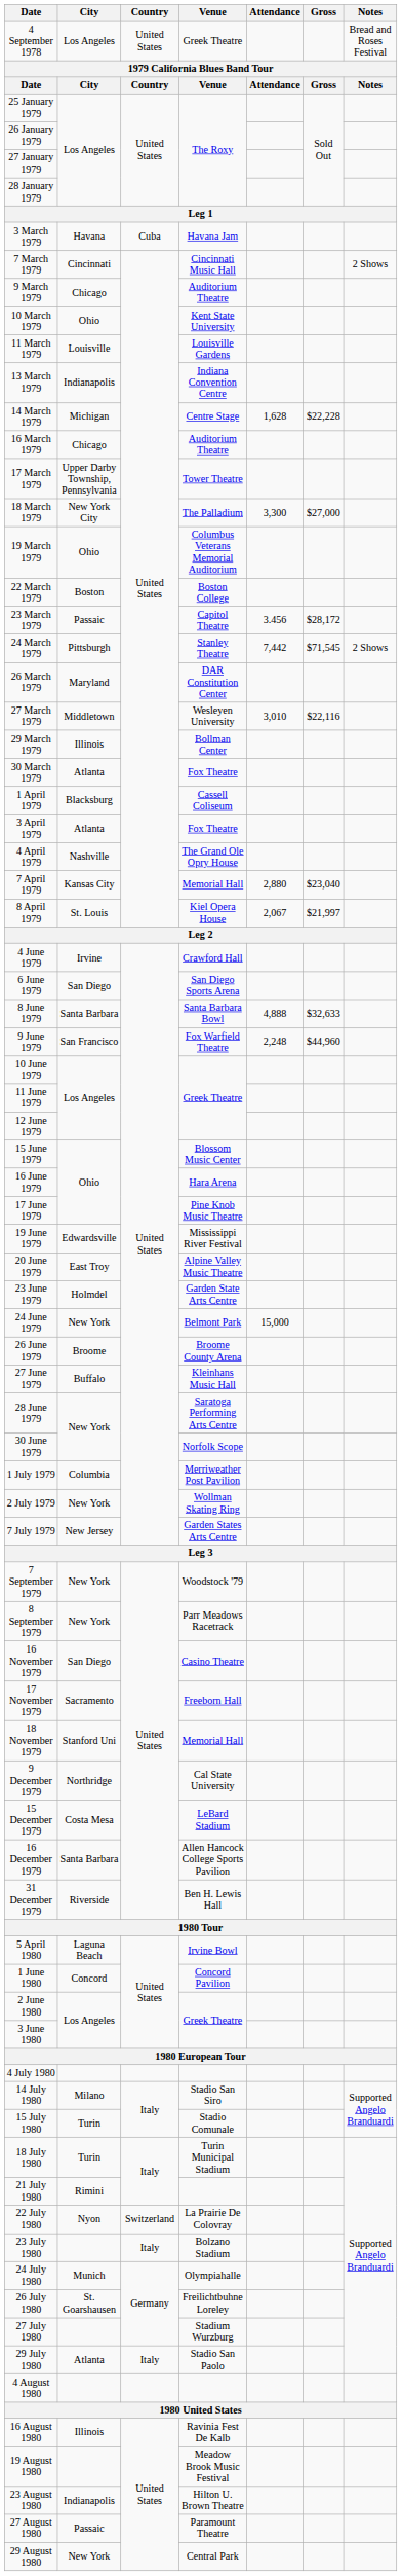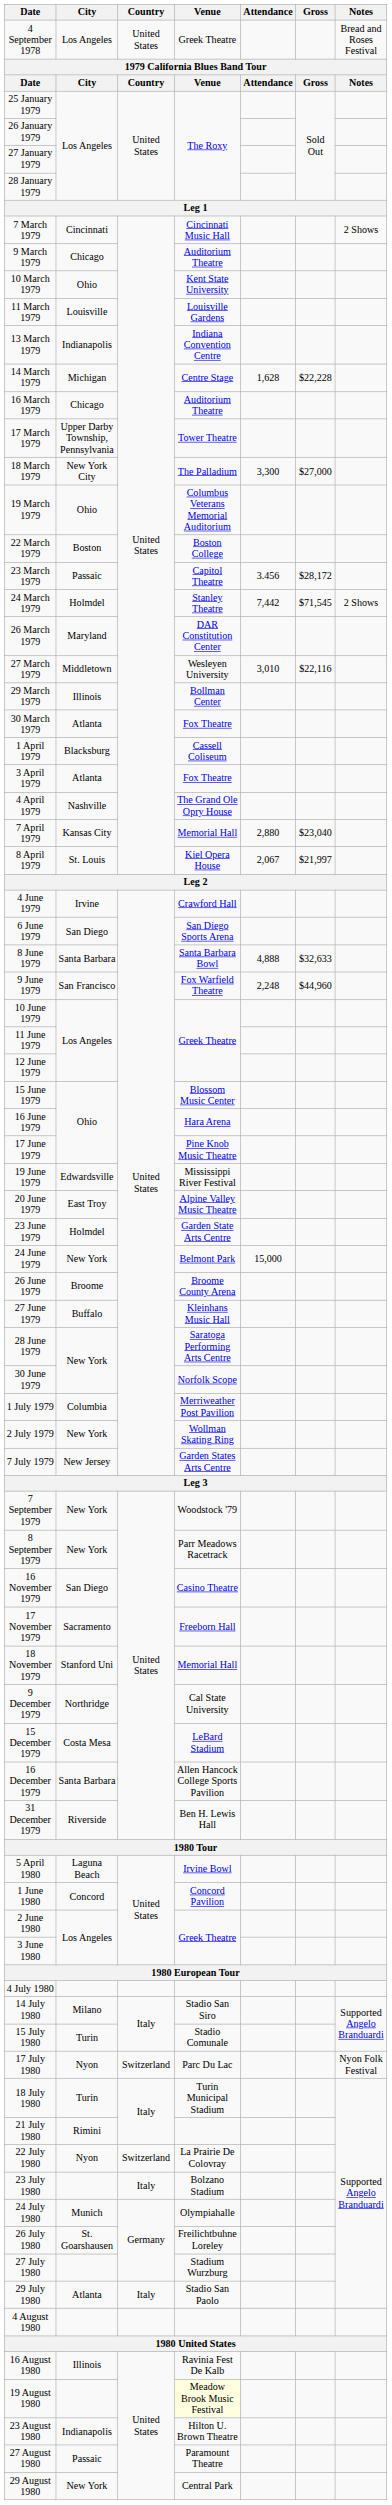 <table class="wikitable" style="text-align:center;">
 <tr>
 <th width="150">Date</th>
 <th width="150">City</th>
 <th width="150">Country</th>
 <th width="150">Venue</th>
 <th width="100">Attendance</th>
 <th width="100">Gross</th>
 <th width="100">Notes</th>
 </tr>
 <tr>
 <td>4 September 1978</td>
 <td>Los Angeles</td>
 <td>United States</td>
 <td>Greek Theatre</td>
 <td></td>
 <td></td>
 <td>Bread and Roses Festival</td>
 </tr>
 <tr>
 <th colspan="7">1979 California Blues Band Tour</th>
 </tr>
 <tr>
 <th>Date</th>
 <th>City</th>
 <th>Country</th>
 <th>Venue</th>
 <th>Attendance</th>
 <th>Gross</th>
 <th>Notes</th>
 </tr>
 <tr>
 <td>25 January 1979</td>
 <td rowspan="4">Los Angeles</td>
 <td rowspan="4">United States</td>
 <td rowspan="4"><a href='#'>The Roxy</a></td>
 <td></td>
 <td rowspan="4">Sold Out</td>
 <td></td>
 </tr>
 <tr>
 <td>26 January 1979</td>
 <td></td>
 <td></td>
 </tr>
 <tr>
 <td>27 January 1979</td>
 <td></td>
 <td></td>
 </tr>
 <tr>
 <td>28 January 1979</td>
 <td></td>
 <td></td>
 </tr>
 <tr>
 <th colspan="7">Leg 1</th>
-</tr>
-<tr>
-<td>3 March 1979</td>
-<td>Havana</td>
-<td>Cuba</td>
-<td><a href='#'>Havana Jam</a></td>
-<td></td>
-<td></td>
-<td></td>
 </tr>
 <tr>
 <td>7 March 1979</td>
 <td>Cincinnati</td>
 <td rowspan="22">United States</td>
 <td><a href='#'>Cincinnati Music Hall</a></td>
 <td></td>
 <td></td>
 <td>2 Shows</td>
 </tr>
 <tr>
 <td>9 March 1979</td>
 <td>Chicago</td>
 <td><a href='#'>Auditorium Theatre</a></td>
 <td></td>
 <td></td>
 <td></td>
 </tr>
 <tr>
 <td>10 March 1979</td>
 <td>Ohio</td>
 <td><a href='#'>Kent State University</a></td>
 <td></td>
 <td></td>
 <td></td>
 </tr>
 <tr>
 <td>11 March 1979</td>
 <td>Louisville</td>
 <td><a href='#'>Louisville Gardens</a></td>
 <td></td>
 <td></td>
 <td></td>
 </tr>
 <tr>
 <td>13 March 1979</td>
 <td>Indianapolis</td>
 <td><a href='#'>Indiana Convention Centre</a></td>
 <td></td>
 <td></td>
 <td></td>
 </tr>
 <tr>
 <td>14 March 1979</td>
 <td>Michigan</td>
 <td><a href='#'>Centre Stage</a></td>
 <td>1,628</td>
 <td>$22,228</td>
 <td></td>
 </tr>
 <tr>
 <td>16 March 1979</td>
 <td>Chicago</td>
 <td><a href='#'>Auditorium Theatre</a></td>
 <td></td>
 <td></td>
 <td></td>
 </tr>
 <tr>
 <td>17 March 1979</td>
 <td>Upper Darby Township, Pennsylvania</td>
 <td><a href='#'>Tower Theatre</a></td>
 <td></td>
 <td></td>
 <td></td>
 </tr>
 <tr>
 <td>18 March 1979</td>
 <td>New York City</td>
 <td><a href='#'>The Palladium</a></td>
 <td>3,300</td>
 <td>$27,000</td>
 <td></td>
 </tr>
 <tr>
 <td>19 March 1979</td>
 <td>Ohio</td>
 <td><a href='#'>Columbus Veterans Memorial Auditorium</a></td>
 <td></td>
 <td></td>
 <td></td>
 </tr>
 <tr>
 <td>22 March 1979</td>
 <td>Boston</td>
 <td><a href='#'>Boston College</a></td>
 <td></td>
 <td></td>
 <td></td>
 </tr>
 <tr>
 <td>23 March 1979</td>
 <td>Passaic</td>
 <td><a href='#'>Capitol Theatre</a></td>
 <td>3.456</td>
 <td>$28,172</td>
 <td></td>
 </tr>
 <tr>
 <td>24 March 1979</td>
-<td>Pittsburgh</td>
+<td>Holmdel</td>
 <td><a href='#'>Stanley Theatre</a></td>
 <td>7,442</td>
 <td>$71,545</td>
 <td>2 Shows</td>
 </tr>
 <tr>
 <td>26 March 1979</td>
 <td>Maryland</td>
 <td><a href='#'>DAR Constitution Center</a></td>
 <td></td>
 <td></td>
 <td></td>
 </tr>
 <tr>
 <td>27 March 1979</td>
 <td>Middletown</td>
 <td>Wesleyen University</td>
 <td>3,010</td>
 <td>$22,116</td>
 <td></td>
 </tr>
 <tr>
 <td>29 March 1979</td>
 <td>Illinois</td>
 <td><a href='#'>Bollman Center</a></td>
 <td></td>
 <td></td>
 <td></td>
 </tr>
 <tr>
 <td>30 March 1979</td>
 <td>Atlanta</td>
 <td><a href='#'>Fox Theatre</a></td>
 <td></td>
 <td></td>
 <td></td>
 </tr>
 <tr>
 <td>1 April 1979</td>
 <td>Blacksburg</td>
 <td><a href='#'>Cassell Coliseum</a></td>
 <td></td>
 <td></td>
 <td></td>
 </tr>
 <tr>
 <td>3 April 1979</td>
 <td>Atlanta</td>
 <td><a href='#'>Fox Theatre</a></td>
 <td></td>
 <td></td>
 <td></td>
 </tr>
 <tr>
 <td>4 April 1979</td>
 <td>Nashville</td>
 <td><a href='#'>The Grand Ole Opry House</a></td>
 <td></td>
 <td></td>
 <td></td>
 </tr>
 <tr>
 <td>7 April 1979</td>
 <td>Kansas City</td>
 <td><a href='#'>Memorial Hall</a></td>
 <td>2,880</td>
 <td>$23,040</td>
 <td></td>
 </tr>
 <tr>
 <td>8 April 1979</td>
 <td>St. Louis</td>
 <td><a href='#'>Kiel Opera House</a></td>
 <td>2,067</td>
 <td>$21,997</td>
 <td></td>
 </tr>
 <tr>
 <th colspan="7">Leg 2</th>
 </tr>
 <tr>
 <td>4 June 1979</td>
 <td>Irvine</td>
 <td rowspan="21">United States</td>
 <td><a href='#'>Crawford Hall</a></td>
 <td></td>
 <td></td>
 <td></td>
 </tr>
 <tr>
 <td>6 June 1979</td>
 <td>San Diego</td>
 <td><a href='#'>San Diego Sports Arena</a></td>
 <td></td>
 <td></td>
 <td></td>
 </tr>
 <tr>
 <td>8 June 1979</td>
 <td>Santa Barbara</td>
 <td><a href='#'>Santa Barbara Bowl</a></td>
 <td>4,888</td>
 <td>$32,633</td>
 <td></td>
 </tr>
 <tr>
 <td>9 June 1979</td>
 <td>San Francisco</td>
 <td><a href='#'>Fox Warfield Theatre</a></td>
 <td>2,248</td>
 <td>$44,960</td>
 <td></td>
 </tr>
 <tr>
 <td>10 June 1979</td>
 <td rowspan="3">Los Angeles</td>
 <td rowspan="3"><a href='#'>Greek Theatre</a></td>
 <td></td>
 <td></td>
 <td></td>
 </tr>
 <tr>
 <td>11 June 1979</td>
 <td></td>
 <td></td>
 <td></td>
 </tr>
 <tr>
 <td>12 June 1979</td>
 <td></td>
 <td></td>
 <td></td>
 </tr>
 <tr>
 <td>15 June 1979</td>
 <td rowspan="3">Ohio</td>
 <td><a href='#'>Blossom Music Center</a></td>
 <td></td>
 <td></td>
 <td></td>
 </tr>
 <tr>
 <td>16 June 1979</td>
 <td><a href='#'>Hara Arena</a></td>
 <td></td>
 <td></td>
 <td></td>
 </tr>
 <tr>
 <td>17 June 1979</td>
 <td><a href='#'>Pine Knob Music Theatre</a></td>
 <td></td>
 <td></td>
 <td></td>
 </tr>
 <tr>
 <td>19 June 1979</td>
 <td>Edwardsville</td>
 <td>Mississippi River Festival</td>
 <td></td>
 <td></td>
 <td></td>
 </tr>
 <tr>
 <td>20 June 1979</td>
 <td>East Troy</td>
 <td><a href='#'>Alpine Valley Music Theatre</a></td>
 <td></td>
 <td></td>
 <td></td>
 </tr>
 <tr>
 <td>23 June 1979</td>
 <td>Holmdel</td>
 <td><a href='#'>Garden State Arts Centre</a></td>
 <td></td>
 <td></td>
 <td></td>
 </tr>
 <tr>
 <td>24 June 1979</td>
 <td>New York</td>
 <td><a href='#'>Belmont Park</a></td>
 <td>15,000</td>
 <td></td>
 <td></td>
 </tr>
 <tr>
 <td>26 June 1979</td>
 <td>Broome</td>
 <td><a href='#'>Broome County Arena</a></td>
 <td></td>
 <td></td>
 <td></td>
 </tr>
 <tr>
 <td>27 June 1979</td>
 <td>Buffalo</td>
 <td><a href='#'>Kleinhans Music Hall</a></td>
 <td></td>
 <td></td>
 <td></td>
 </tr>
 <tr>
 <td>28 June 1979</td>
 <td rowspan="2">New York</td>
 <td><a href='#'>Saratoga Performing Arts Centre</a></td>
 <td></td>
 <td></td>
 <td></td>
 </tr>
 <tr>
 <td>30 June 1979</td>
 <td><a href='#'>Norfolk Scope</a></td>
 <td></td>
 <td></td>
 <td></td>
 </tr>
 <tr>
 <td>1 July 1979</td>
 <td>Columbia</td>
 <td><a href='#'>Merriweather Post Pavilion</a></td>
 <td></td>
 <td></td>
 <td></td>
 </tr>
 <tr>
 <td>2 July 1979</td>
 <td>New York</td>
 <td><a href='#'>Wollman Skating Ring</a></td>
 <td></td>
 <td></td>
 <td></td>
 </tr>
 <tr>
 <td>7 July 1979</td>
 <td>New Jersey</td>
 <td><a href='#'>Garden States Arts Centre</a></td>
 <td></td>
 <td></td>
 <td></td>
 </tr>
 <tr>
 <th colspan="7">Leg 3</th>
 </tr>
 <tr>
 <td>7 September 1979</td>
 <td>New York</td>
 <td rowspan="9">United States</td>
 <td>Woodstock '79</td>
 <td></td>
 <td></td>
 <td></td>
 </tr>
 <tr>
 <td>8 September 1979</td>
 <td>New York</td>
 <td>Parr Meadows Racetrack</td>
 <td></td>
 <td></td>
 <td></td>
 </tr>
 <tr>
 <td>16 November 1979</td>
 <td>San Diego</td>
 <td><a href='#'>Casino Theatre</a></td>
 <td></td>
 <td></td>
 <td></td>
 </tr>
 <tr>
 <td>17 November 1979</td>
 <td>Sacramento</td>
 <td><a href='#'>Freeborn Hall</a></td>
 <td></td>
 <td></td>
 <td></td>
 </tr>
 <tr>
 <td>18 November 1979</td>
 <td>Stanford Uni</td>
 <td><a href='#'>Memorial Hall</a></td>
 <td></td>
 <td></td>
 <td></td>
 </tr>
 <tr>
 <td>9 December 1979</td>
 <td>Northridge</td>
 <td>Cal State University</td>
 <td></td>
 <td></td>
 <td></td>
 </tr>
 <tr>
 <td>15 December 1979</td>
 <td>Costa Mesa</td>
 <td><a href='#'>LeBard Stadium</a></td>
 <td></td>
 <td></td>
 <td></td>
 </tr>
 <tr>
 <td>16 December 1979</td>
 <td>Santa Barbara</td>
 <td>Allen Hancock College Sports Pavilion</td>
 <td></td>
 <td></td>
 <td></td>
 </tr>
 <tr>
 <td>31 December 1979</td>
 <td>Riverside</td>
 <td>Ben H. Lewis Hall</td>
 <td></td>
 <td></td>
 <td></td>
 </tr>
 <tr>
 <th colspan="7">1980 Tour</th>
 </tr>
 <tr>
 <td>5 April 1980</td>
 <td>Laguna Beach</td>
 <td rowspan="4">United States</td>
 <td><a href='#'>Irvine Bowl</a></td>
 <td></td>
 <td></td>
 <td></td>
 </tr>
 <tr>
 <td>1 June 1980</td>
 <td>Concord</td>
 <td><a href='#'>Concord Pavilion</a></td>
 <td></td>
 <td></td>
 <td></td>
 </tr>
 <tr>
 <td>2 June 1980</td>
 <td rowspan="2">Los Angeles</td>
 <td rowspan="2"><a href='#'>Greek Theatre</a></td>
 <td></td>
 <td></td>
 <td></td>
 </tr>
 <tr>
 <td>3 June 1980</td>
 <td></td>
 <td></td>
 <td></td>
 </tr>
 <tr>
 <th colspan="7">1980 European Tour</th>
 </tr>
 <tr>
 <td>4 July 1980</td>
 <td></td>
 <td></td>
 <td></td>
 <td></td>
 <td></td>
 <td></td>
 </tr>
 <tr>
 <td>14 July 1980</td>
 <td>Milano</td>
 <td rowspan="2">Italy</td>
 <td>Stadio San Siro</td>
 <td></td>
 <td></td>
 <td rowspan="2">Supported <a href='#'>Angelo Branduardi</a></td>
 </tr>
 <tr>
 <td>15 July 1980</td>
 <td>Turin</td>
 <td>Stadio Comunale</td>
 <td></td>
 <td></td>
 </tr>
 <tr>
+<td>17 July 1980</td>
+<td>Nyon</td>
+<td>Switzerland</td>
+<td>Parc Du Lac</td>
+<td></td>
+<td></td>
+<td>Nyon Folk Festival</td>
+</tr>
+<tr>
 <td>18 July 1980</td>
 <td>Turin</td>
 <td rowspan="2">Italy</td>
 <td>Turin Municipal Stadium</td>
 <td></td>
 <td></td>
 <td rowspan="8">Supported <a href='#'>Angelo Branduardi</a></td>
 </tr>
 <tr>
 <td>21 July 1980</td>
 <td>Rimini</td>
 <td></td>
 <td></td>
 <td></td>
 </tr>
 <tr>
 <td>22 July 1980</td>
 <td>Nyon</td>
 <td>Switzerland</td>
 <td>La Prairie De Colovray</td>
 <td></td>
 <td></td>
 </tr>
 <tr>
 <td>23 July 1980</td>
 <td></td>
 <td>Italy</td>
 <td>Bolzano Stadium</td>
 <td></td>
 <td></td>
 </tr>
 <tr>
 <td>24 July 1980</td>
 <td>Munich</td>
 <td rowspan="3">Germany</td>
 <td>Olympiahalle</td>
 <td></td>
 <td></td>
 </tr>
 <tr>
 <td>26 July 1980</td>
 <td>St. Goarshausen</td>
 <td>Freilichtbuhne Loreley</td>
 <td></td>
 <td></td>
 </tr>
 <tr>
 <td>27 July 1980</td>
 <td></td>
 <td>Stadium Wurzburg</td>
 <td></td>
 <td></td>
 </tr>
 <tr>
 <td>29 July 1980</td>
 <td>Atlanta</td>
 <td>Italy</td>
 <td>Stadio San Paolo</td>
 <td></td>
 <td></td>
 </tr>
 <tr>
 <td>4 August 1980</td>
 <td></td>
 <td></td>
 <td></td>
 <td></td>
 <td></td>
 <td></td>
 </tr>
 <tr>
 <th colspan="7">1980 United States</th>
 </tr>
 <tr>
 <td>16 August 1980</td>
 <td>Illinois</td>
 <td rowspan="5">United States</td>
 <td>Ravinia Fest De Kalb</td>
 <td></td>
 <td></td>
 <td></td>
 </tr>
 <tr>
 <td>19 August 1980</td>
 <td></td>
-<td>Meadow Brook Music Festival</td>
+<td style="background: lightyellow;">Meadow Brook Music Festival</td>
 <td></td>
 <td></td>
 <td></td>
 </tr>
 <tr>
 <td>23 August 1980</td>
 <td>Indianapolis</td>
 <td>Hilton U. Brown Theatre</td>
 <td></td>
 <td></td>
 <td></td>
 </tr>
 <tr>
 <td>27 August 1980</td>
 <td>Passaic</td>
 <td>Paramount Theatre</td>
 <td></td>
 <td></td>
 <td></td>
 </tr>
 <tr>
 <td>29 August 1980</td>
 <td>New York</td>
 <td>Central Park</td>
 <td></td>
 <td></td>
 <td></td>
 </tr>
 </table>
